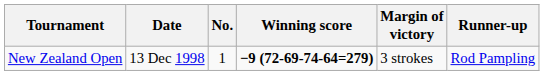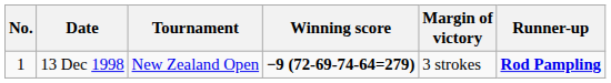 <table class="wikitable" style="font-size:95%;">
 <tr>
+<th>No.</th>
+<th>Date</th>
 <th>Tournament</th>
-<th>Date</th>
-<th>No.</th>
 <th>Winning score</th>
 <th>Margin of<br>victory</th>
 <th>Runner-up</th>
 </tr>
 <tr>
+<td align=center>1</td>
+<td align=right>13 Dec <a href='#'>1998</a></td>
 <td><a href='#'>New Zealand Open</a></td>
-<td align=right>13 Dec <a href='#'>1998</a></td>
-<td align=center>1</td>
 <td><strong>−9 (72-69-74-64=279)</strong></td>
 <td>3 strokes</td>
-<td> <a href='#'>Rod Pampling</a></td>
+<td><strong> <a href='#'>Rod Pampling</a></strong></td>
 </tr>
 </table>
